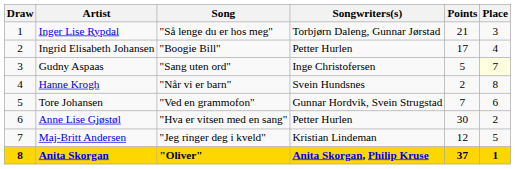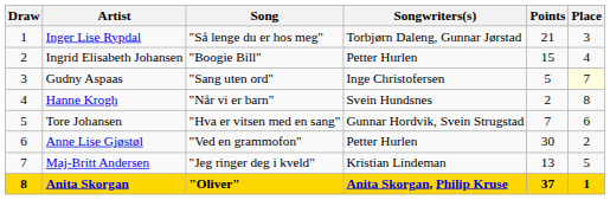 <table class="sortable wikitable" style="margin: 1em auto 1em auto; text-align:center">
 <tr>
 <th scope="col">Draw</th>
 <th scope="col">Artist</th>
 <th scope="col">Song</th>
 <th scope="col" class="unsortable">Songwriters(s)</th>
 <th scope="col">Points</th>
 <th scope="col">Place</th>
 </tr>
 <tr>
 <td>1</td>
 <td align="left"><a href='#'>Inger Lise Rypdal</a></td>
 <td align="left">"Så lenge du er hos meg"</td>
 <td align="left">Torbjørn Daleng, Gunnar Jørstad</td>
 <td>21</td>
 <td>3</td>
 </tr>
 <tr>
 <td>2</td>
 <td align="left">Ingrid Elisabeth Johansen</td>
 <td align="left">"Boogie Bill"</td>
 <td align="left">Petter Hurlen</td>
-<td>17</td>
+<td>15</td>
 <td>4</td>
 </tr>
 <tr>
 <td>3</td>
 <td align="left">Gudny Aspaas</td>
 <td align="left">"Sang uten ord"</td>
 <td align="left">Inge Christofersen</td>
 <td>5</td>
 <td style="background: lightyellow;">7</td>
 </tr>
 <tr>
 <td>4</td>
 <td align="left"><a href='#'>Hanne Krogh</a></td>
 <td align="left">"Når vi er barn"</td>
 <td align="left">Svein Hundsnes</td>
 <td>2</td>
 <td>8</td>
 </tr>
 <tr>
 <td>5</td>
 <td align="left">Tore Johansen</td>
-<td align="left">"Ved en grammofon"</td>
+<td align="left">"Hva er vitsen med en sang"</td>
 <td align="left">Gunnar Hordvik, Svein Strugstad</td>
 <td>7</td>
 <td>6</td>
 </tr>
 <tr>
 <td>6</td>
 <td align="left"><a href='#'>Anne Lise Gjøstøl</a></td>
-<td align="left">"Hva er vitsen med en sang"</td>
+<td align="left">"Ved en grammofon"</td>
 <td align="left">Petter Hurlen</td>
 <td>30</td>
 <td>2</td>
 </tr>
 <tr>
 <td>7</td>
 <td align="left"><a href='#'>Maj-Britt Andersen</a></td>
 <td align="left">"Jeg ringer deg i kveld"</td>
 <td align="left">Kristian Lindeman</td>
-<td>12</td>
+<td>13</td>
 <td>5</td>
 </tr>
 <tr style="font-weight:bold; background:gold;">
 <td>8</td>
 <td align="left"><a href='#'>Anita Skorgan</a></td>
 <td align="left">"Oliver"</td>
 <td align="left"><a href='#'>Anita Skorgan</a>, <a href='#'>Philip Kruse</a></td>
 <td>37</td>
 <td>1</td>
 </tr>
 </table>
